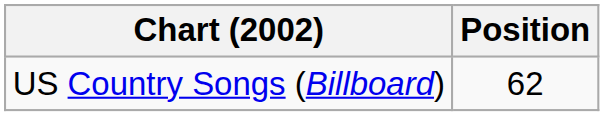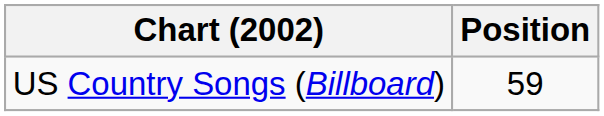 <table class="wikitable sortable">
 <tr>
 <th scope="col">Chart (2002)</th>
 <th scope="col">Position</th>
 </tr>
 <tr>
 <td>US <a href='#'>Country Songs</a> (<em><a href='#'>Billboard</a></em>)</td>
-<td align="center">62</td>
+<td align="center">59</td>
 </tr>
 </table>
